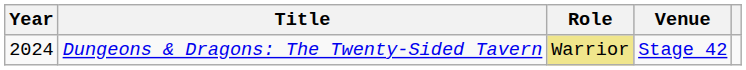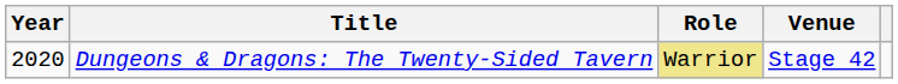 <table class="wikitable sortable">
 <tr>
 <th>Year</th>
 <th>Title</th>
 <th>Role</th>
 <th>Venue</th>
 <th class="unsortable"></th>
 </tr>
 <tr>
-<td>2024</td>
+<td>2020</td>
 <td><em><a href='#'>Dungeons & Dragons: The Twenty-Sided Tavern</a></em></td>
 <td style="background: khaki;">Warrior</td>
 <td><a href='#'>Stage 42</a></td>
 <td></td>
 </tr>
 </table>
